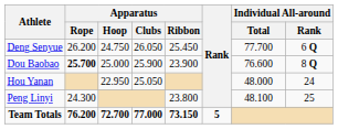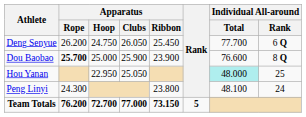 <table class=wikitable style="text-align:center; font-size:90%">
 <tr>
 <th rowspan=2>Athlete</th>
 <th colspan=4>Apparatus</th>
 <th rowspan=6>Rank</th>
 <th colspan=2>Individual All-around</th>
 </tr>
 <tr>
 <th>Rope</th>
 <th>Hoop</th>
 <th>Clubs</th>
 <th>Ribbon</th>
 <th>Total</th>
 <th>Rank</th>
 </tr>
 <tr>
 <td style="text-align:left"><a href='#'>Deng Senyue</a></td>
 <td>26.200</td>
 <td>24.750</td>
 <td>26.050</td>
 <td>25.450</td>
 <td>77.700</td>
 <td>6 <strong>Q</strong></td>
 </tr>
 <tr>
 <td style="text-align:left"><a href='#'>Dou Baobao</a></td>
 <td><strong>25.700</strong></td>
 <td>25.000</td>
 <td>25.900</td>
 <td>23.900</td>
 <td>76.600</td>
 <td>8 <strong>Q</strong></td>
 </tr>
 <tr>
 <td style="text-align:left"><a href='#'>Hou Yanan</a></td>
 <td bgcolor=wheat></td>
 <td>22.950</td>
 <td>25.050</td>
 <td bgcolor=wheat></td>
-<td>48.000</td>
-<td>24</td>
+<td style="background: paleturquoise;">48.000</td>
+<td>25</td>
 </tr>
 <tr>
 <td style="text-align:left"><a href='#'>Peng Linyi</a></td>
 <td>24.300</td>
 <td colspan="2" style="background:wheat;"></td>
 <td>23.800</td>
 <td>48.100</td>
-<td>25</td>
+<td>24</td>
 </tr>
 <tr>
 <td><strong>Team Totals</strong></td>
 <td><strong>76.200</strong></td>
 <td><strong>72.700</strong></td>
 <td><strong>77.000</strong></td>
 <td><strong>73.150</strong></td>
 <td><strong>5</strong></td>
 <td colspan="2" style="background:wheat;"></td>
 </tr>
 </table>
